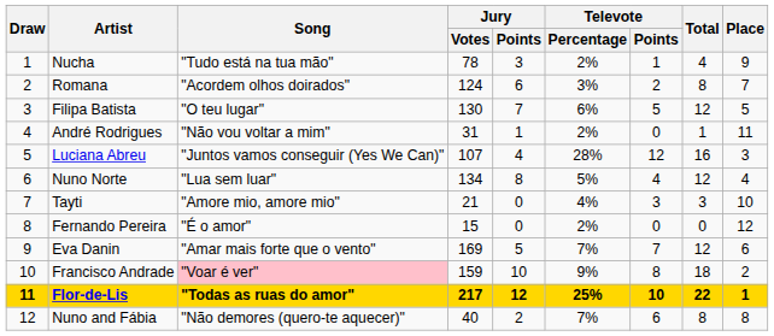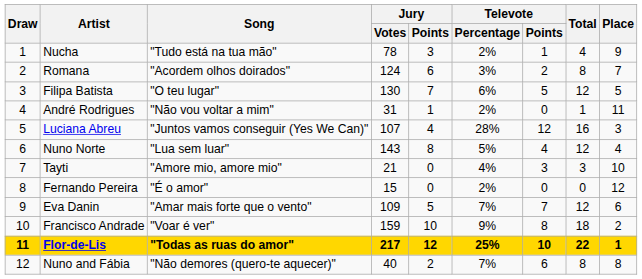 <table class="sortable wikitable" style="margin: 1em auto 1em auto; text-align:center">
 <tr>
 <th rowspan="2">Draw</th>
 <th rowspan="2">Artist</th>
 <th rowspan="2">Song</th>
 <th colspan="2">Jury</th>
 <th colspan="2">Televote</th>
 <th rowspan="2">Total</th>
 <th rowspan="2">Place</th>
 </tr>
 <tr>
 <th>Votes</th>
 <th>Points</th>
 <th>Percentage</th>
 <th>Points</th>
 </tr>
 <tr>
 <td>1</td>
 <td align="left">Nucha</td>
 <td align="left">"Tudo está na tua mão"</td>
 <td>78</td>
 <td>3</td>
 <td>2%</td>
 <td>1</td>
 <td>4</td>
 <td>9</td>
 </tr>
 <tr>
 <td>2</td>
 <td align="left">Romana</td>
 <td align="left">"Acordem olhos doirados"</td>
 <td>124</td>
 <td>6</td>
 <td>3%</td>
 <td>2</td>
 <td>8</td>
 <td>7</td>
 </tr>
 <tr>
 <td>3</td>
 <td align="left">Filipa Batista</td>
 <td align="left">"O teu lugar"</td>
 <td>130</td>
 <td>7</td>
 <td>6%</td>
 <td>5</td>
 <td>12</td>
 <td>5</td>
 </tr>
 <tr>
 <td>4</td>
 <td align="left">André Rodrigues</td>
 <td align="left">"Não vou voltar a mim"</td>
 <td>31</td>
 <td>1</td>
 <td>2%</td>
 <td>0</td>
 <td>1</td>
 <td>11</td>
 </tr>
 <tr>
 <td>5</td>
 <td align="left"><a href='#'>Luciana Abreu</a></td>
 <td align="left">"Juntos vamos conseguir (Yes We Can)"</td>
 <td>107</td>
 <td>4</td>
 <td>28%</td>
 <td>12</td>
 <td>16</td>
 <td>3</td>
 </tr>
 <tr>
 <td>6</td>
 <td align="left">Nuno Norte</td>
 <td align="left">"Lua sem luar"</td>
-<td>134</td>
+<td>143</td>
 <td>8</td>
 <td>5%</td>
 <td>4</td>
 <td>12</td>
 <td>4</td>
 </tr>
 <tr>
 <td>7</td>
 <td align="left">Tayti</td>
 <td align="left">"Amore mio, amore mio"</td>
 <td>21</td>
 <td>0</td>
 <td>4%</td>
 <td>3</td>
 <td>3</td>
 <td>10</td>
 </tr>
 <tr>
 <td>8</td>
 <td align="left">Fernando Pereira</td>
 <td align="left">"É o amor"</td>
 <td>15</td>
 <td>0</td>
 <td>2%</td>
 <td>0</td>
 <td>0</td>
 <td>12</td>
 </tr>
 <tr>
 <td>9</td>
 <td align="left">Eva Danin</td>
 <td align="left">"Amar mais forte que o vento"</td>
-<td>169</td>
+<td>109</td>
 <td>5</td>
 <td>7%</td>
 <td>7</td>
 <td>12</td>
 <td>6</td>
 </tr>
 <tr>
 <td>10</td>
 <td align="left">Francisco Andrade</td>
-<td align="left" style="background: pink;">"Voar é ver"</td>
+<td align="left">"Voar é ver"</td>
 <td>159</td>
 <td>10</td>
 <td>9%</td>
 <td>8</td>
 <td>18</td>
 <td>2</td>
 </tr>
 <tr style="font-weight:bold; background:gold;">
 <td>11</td>
 <td align="left"><a href='#'>Flor-de-Lis</a></td>
 <td align="left">"Todas as ruas do amor"</td>
 <td>217</td>
 <td>12</td>
 <td>25%</td>
 <td>10</td>
 <td>22</td>
 <td>1</td>
 </tr>
 <tr>
 <td>12</td>
 <td align="left">Nuno and Fábia</td>
 <td align="left">"Não demores (quero-te aquecer)"</td>
 <td>40</td>
 <td>2</td>
 <td>7%</td>
 <td>6</td>
 <td>8</td>
 <td>8</td>
 </tr>
 </table>
